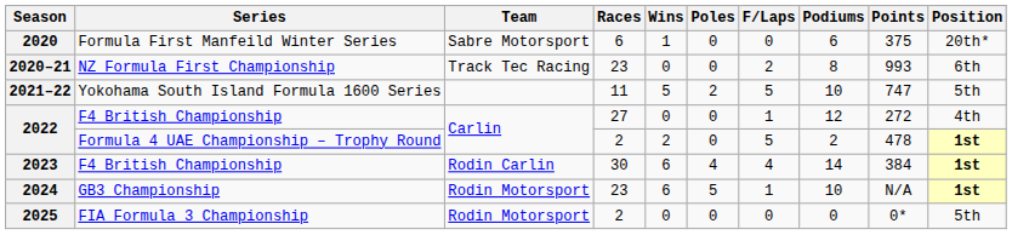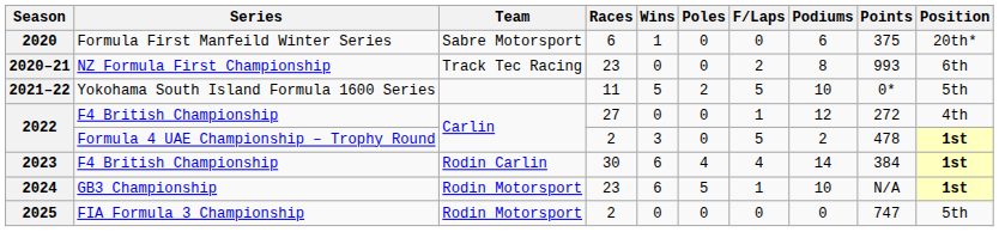 <table class="wikitable" style="font-size: 90%; text-align:center">
 <tr>
 <th>Season</th>
 <th>Series</th>
 <th>Team</th>
 <th>Races</th>
 <th>Wins</th>
 <th>Poles</th>
 <th>F/Laps</th>
 <th>Podiums</th>
 <th>Points</th>
 <th>Position</th>
 </tr>
 <tr>
 <th>2020</th>
 <td style="text-align:left">Formula First Manfeild Winter Series</td>
 <td style="text-align:left">Sabre Motorsport</td>
 <td>6</td>
 <td>1</td>
 <td>0</td>
 <td>0</td>
 <td>6</td>
 <td>375</td>
 <td>20th*</td>
 </tr>
 <tr>
 <th>2020–21</th>
 <td style="text-align:left"><a href='#'>NZ Formula First Championship</a></td>
 <td style="text-align:left">Track Tec Racing</td>
 <td>23</td>
 <td>0</td>
 <td>0</td>
 <td>2</td>
 <td>8</td>
 <td>993</td>
 <td>6th</td>
 </tr>
 <tr>
 <th>2021–22</th>
 <td style="text-align:left">Yokohama South Island Formula 1600 Series</td>
 <td></td>
 <td>11</td>
 <td>5</td>
 <td>2</td>
 <td>5</td>
 <td>10</td>
-<td>747</td>
+<td>0*</td>
 <td>5th</td>
 </tr>
 <tr>
 <th rowspan="2">2022</th>
 <td style="text-align:left"><a href='#'>F4 British Championship</a></td>
 <td rowspan="2" style="text-align:left"><a href='#'>Carlin</a></td>
 <td>27</td>
 <td>0</td>
 <td>0</td>
 <td>1</td>
 <td>12</td>
 <td>272</td>
 <td>4th</td>
 </tr>
 <tr>
 <td style="text-align:left"><a href='#'>Formula 4 UAE Championship – Trophy Round</a></td>
 <td>2</td>
-<td>2</td>
+<td>3</td>
 <td>0</td>
 <td>5</td>
 <td>2</td>
 <td>478</td>
 <td style="background:#FFFFBF"><strong>1st</strong></td>
 </tr>
 <tr>
 <th>2023</th>
 <td style="text-align:left"><a href='#'>F4 British Championship</a></td>
 <td style="text-align:left"><a href='#'>Rodin Carlin</a></td>
 <td>30</td>
 <td>6</td>
 <td>4</td>
 <td>4</td>
 <td>14</td>
 <td>384</td>
 <td style="background:#FFFFBF"><strong>1st</strong></td>
 </tr>
 <tr>
 <th>2024</th>
 <td align=left><a href='#'>GB3 Championship</a></td>
 <td align=left><a href='#'>Rodin Motorsport</a></td>
 <td>23</td>
 <td>6</td>
 <td>5</td>
 <td>1</td>
 <td>10</td>
 <td>N/A</td>
 <td style="background:#FFFFBF"><strong>1st</strong></td>
 </tr>
 <tr>
 <th>2025</th>
 <td align=left><a href='#'>FIA Formula 3 Championship</a></td>
 <td align=left><a href='#'>Rodin Motorsport</a></td>
 <td>2</td>
 <td>0</td>
 <td>0</td>
 <td>0</td>
 <td>0</td>
-<td>0*</td>
+<td>747</td>
 <td>5th</td>
 </tr>
 </table>
